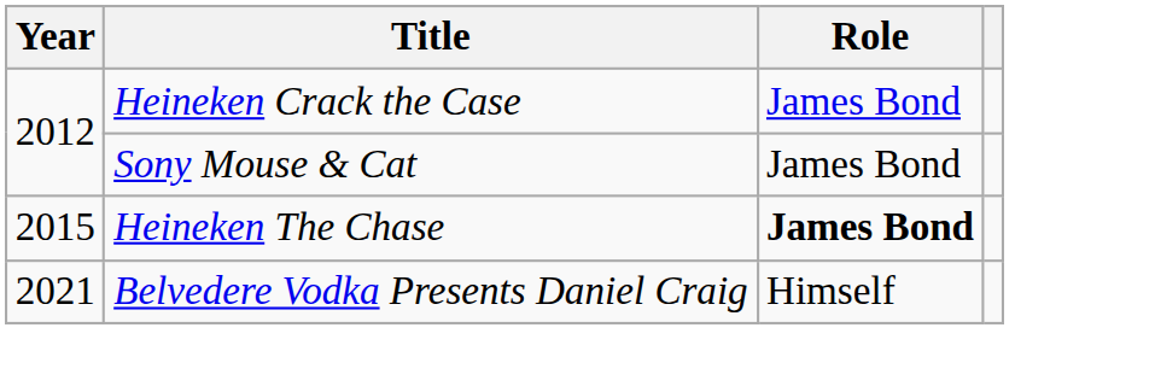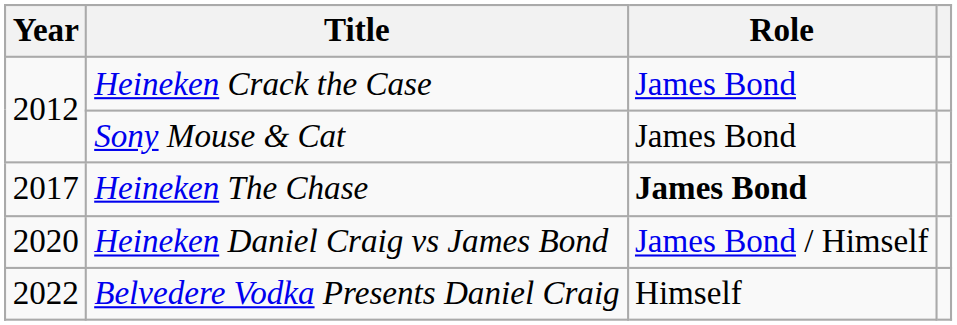 <table class="wikitable sortable">
 <tr>
 <th>Year</th>
 <th>Title</th>
 <th>Role</th>
 <th class="unsortable"></th>
 </tr>
 <tr>
 <td rowspan="2">2012</td>
 <td><em><a href='#'>Heineken</a> Crack the Case</em></td>
 <td><a href='#'>James Bond</a></td>
 <td></td>
 </tr>
 <tr>
 <td><em><a href='#'>Sony</a> Mouse & Cat</em></td>
 <td>James Bond</td>
 <td></td>
 </tr>
 <tr>
-<td>2015</td>
+<td>2017</td>
 <td><em><a href='#'>Heineken</a> The Chase</em></td>
 <td><strong>James Bond</strong></td>
 <td></td>
 </tr>
 <tr>
-<td>2021</td>
+<td>2020</td>
+<td><em><a href='#'>Heineken</a> Daniel Craig vs James Bond</em></td>
+<td><a href='#'>James Bond</a> / Himself</td>
+<td></td>
+</tr>
+<tr>
+<td>2022</td>
 <td><em><a href='#'>Belvedere Vodka</a> Presents Daniel Craig</em></td>
 <td>Himself</td>
 <td></td>
 </tr>
 </table>
